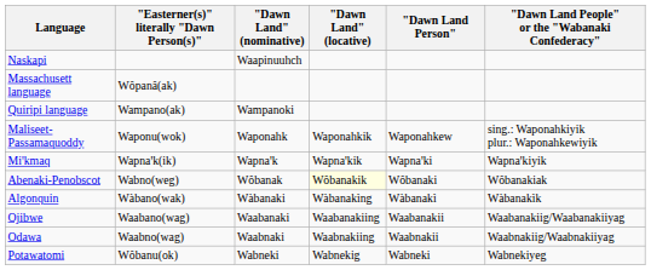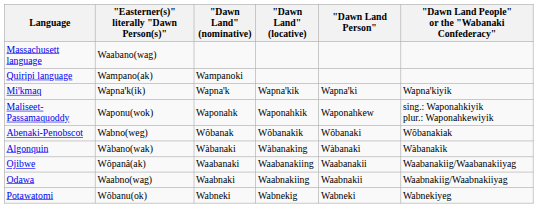 <table class="wikitable">
 <tr>
 <th>Language</th>
 <th>"Easterner(s)"<br>literally "Dawn Person(s)"</th>
 <th>"Dawn Land"<br>(nominative)</th>
 <th>"Dawn Land"<br>(locative)</th>
 <th>"Dawn Land Person"<br></th>
 <th>"Dawn Land People"<br>or the "Wabanaki Confederacy"</th>
 </tr>
 <tr>
-<td><a href='#'>Naskapi</a></td>
-<td></td>
-<td>Waapinuuhch</td>
-<td></td>
-<td></td>
-<td></td>
-</tr>
-<tr>
 <td><a href='#'>Massachusett language</a></td>
-<td>Wôpanâ(ak)</td>
+<td>Waabano(wag)</td>
 <td></td>
 <td></td>
 <td></td>
 <td></td>
 </tr>
 <tr>
 <td><a href='#'>Quiripi language</a></td>
 <td>Wampano(ak)</td>
 <td>Wampanoki</td>
 <td></td>
 <td></td>
 <td></td>
 </tr>
 <tr>
+<td><a href='#'>Miꞌkmaq</a></td>
+<td>Wapnaꞌk(ik)</td>
+<td>Wapnaꞌk</td>
+<td>Wapnaꞌkik</td>
+<td>Wapnaꞌki</td>
+<td>Wapnaꞌkiyik</td>
+</tr>
+<tr>
 <td><a href='#'>Maliseet-Passamaquoddy</a></td>
 <td>Waponu(wok)</td>
 <td>Waponahk</td>
 <td>Waponahkik</td>
 <td>Waponahkew</td>
 <td>sing.: Waponahkiyik<br>plur.: Waponahkewiyik</td>
 </tr>
 <tr>
-<td><a href='#'>Miꞌkmaq</a></td>
-<td>Wapnaꞌk(ik)</td>
-<td>Wapnaꞌk</td>
-<td>Wapnaꞌkik</td>
-<td>Wapnaꞌki</td>
-<td>Wapnaꞌkiyik</td>
-</tr>
-<tr>
 <td><a href='#'>Abenaki-Penobscot</a></td>
 <td>Wabno(weg)</td>
 <td>Wôbanak</td>
-<td style="background: lightyellow;">Wôbanakik</td>
+<td>Wôbanakik</td>
 <td>Wôbanaki</td>
 <td>Wôbanakiak</td>
 </tr>
 <tr>
 <td><a href='#'>Algonquin</a></td>
 <td>Wàbano(wak)</td>
 <td>Wàbanaki</td>
 <td>Wàbanakìng</td>
 <td>Wàbanakì</td>
 <td>Wàbanakìk</td>
 </tr>
 <tr>
 <td><a href='#'>Ojibwe</a></td>
-<td>Waabano(wag)</td>
+<td>Wôpanâ(ak)</td>
 <td>Waabanaki</td>
 <td>Waabanakiing</td>
 <td>Waabanakii</td>
 <td>Waabanakiig/Waabanakiiyag</td>
 </tr>
 <tr>
 <td><a href='#'>Odawa</a></td>
 <td>Waabno(wag)</td>
 <td>Waabnaki</td>
 <td>Waabnakiing</td>
 <td>Waabnakii</td>
 <td>Waabnakiig/Waabnakiiyag</td>
 </tr>
 <tr>
 <td><a href='#'>Potawatomi</a></td>
 <td>Wôbanu(ok)</td>
 <td>Wabneki</td>
 <td>Wabnekig</td>
 <td>Wabneki</td>
 <td>Wabnekiyeg</td>
 </tr>
 </table>
